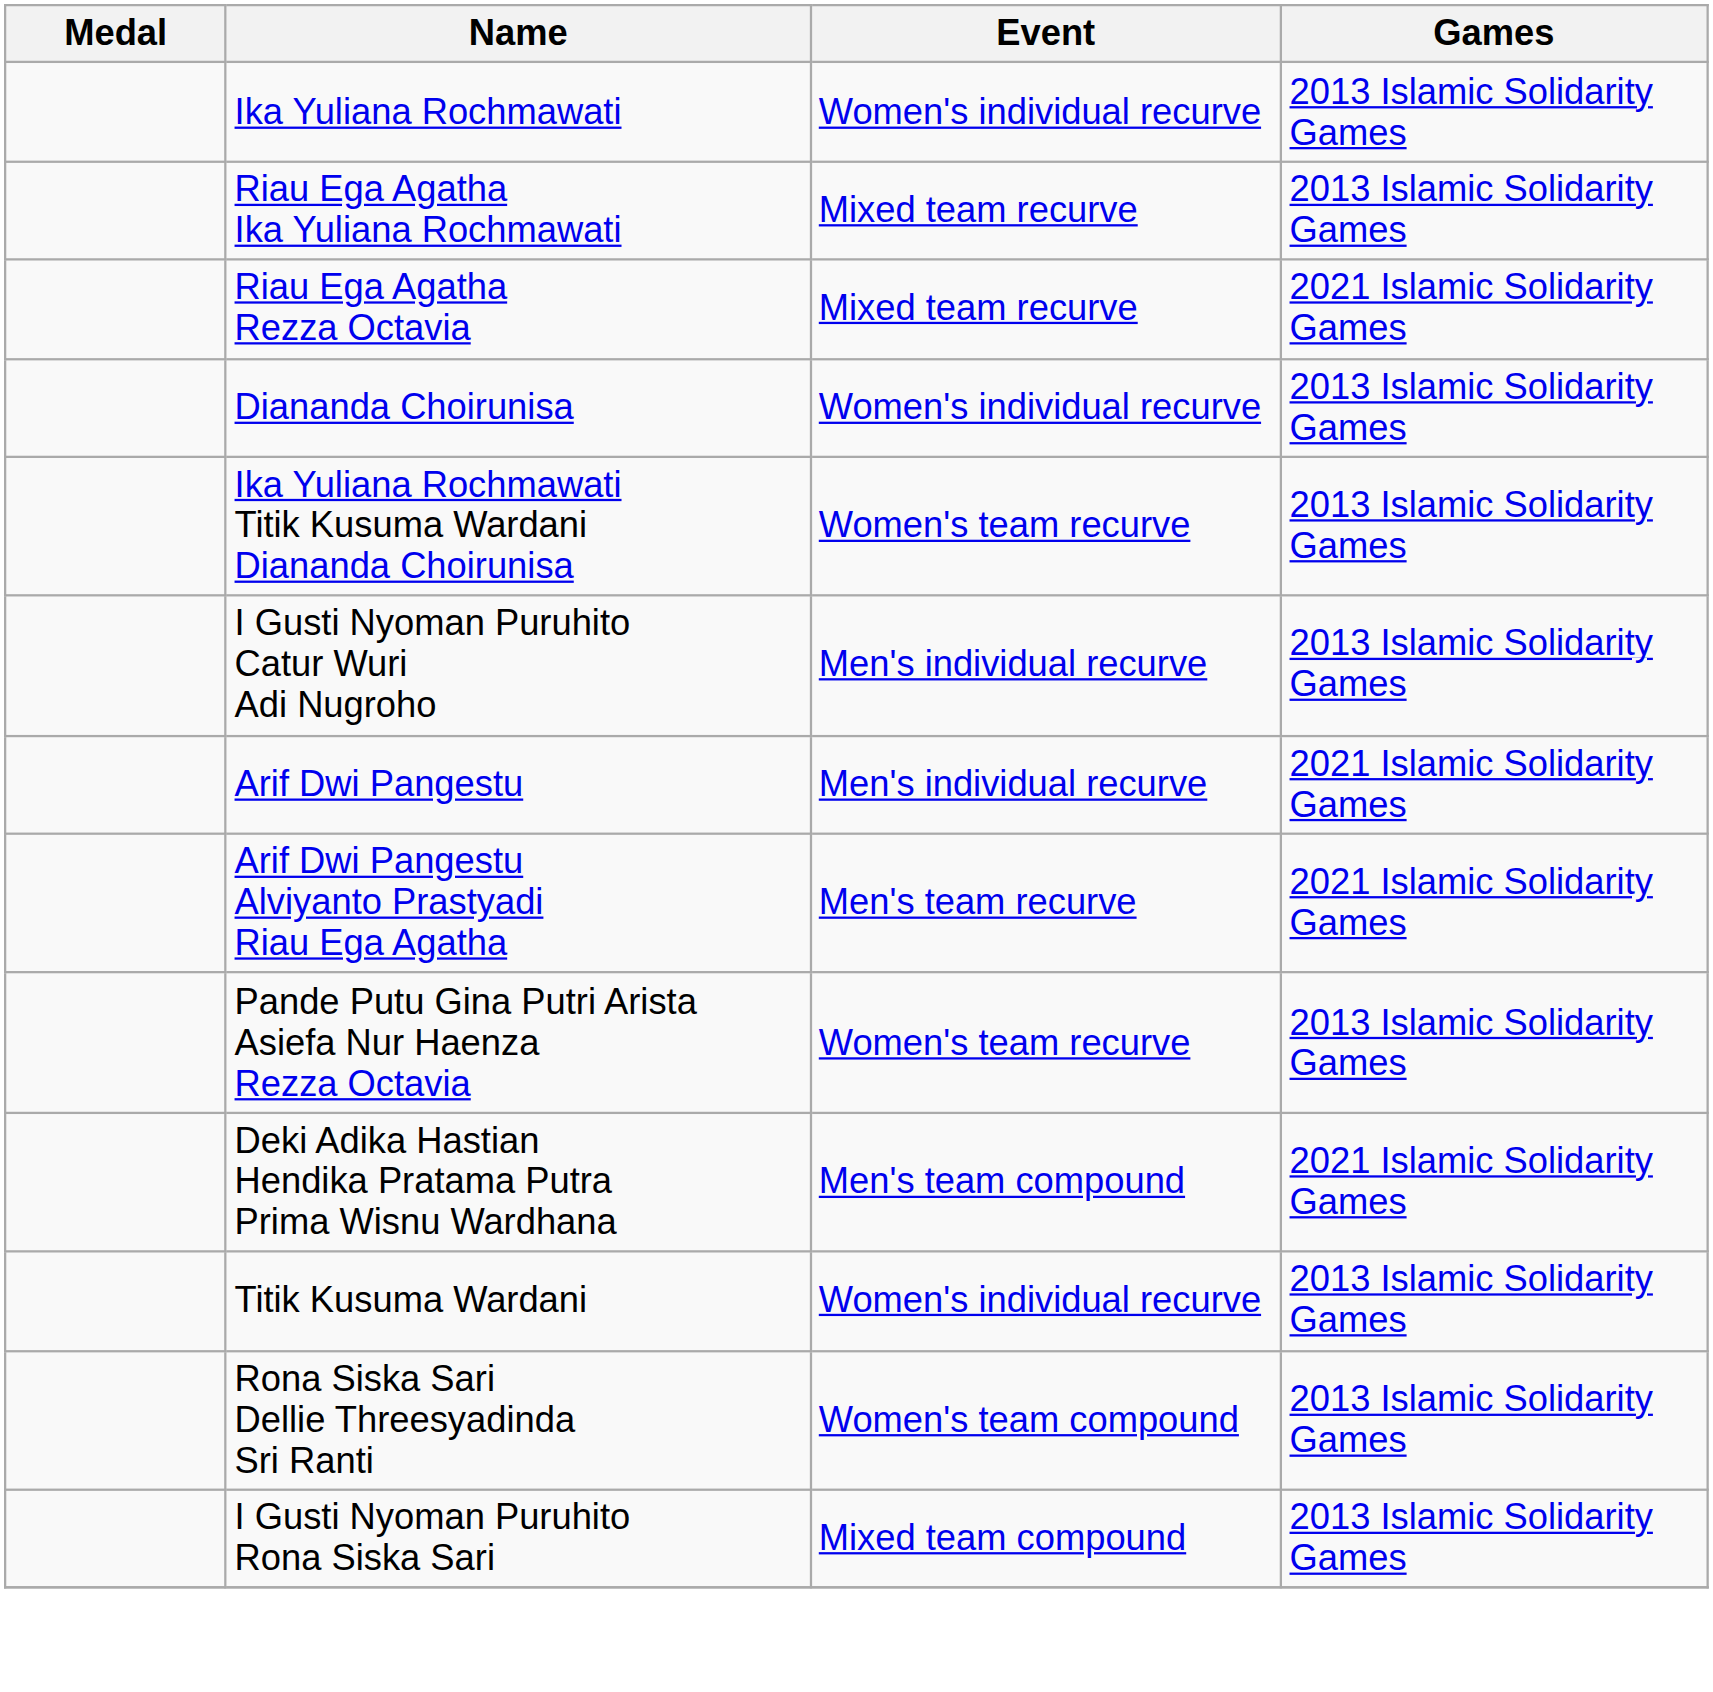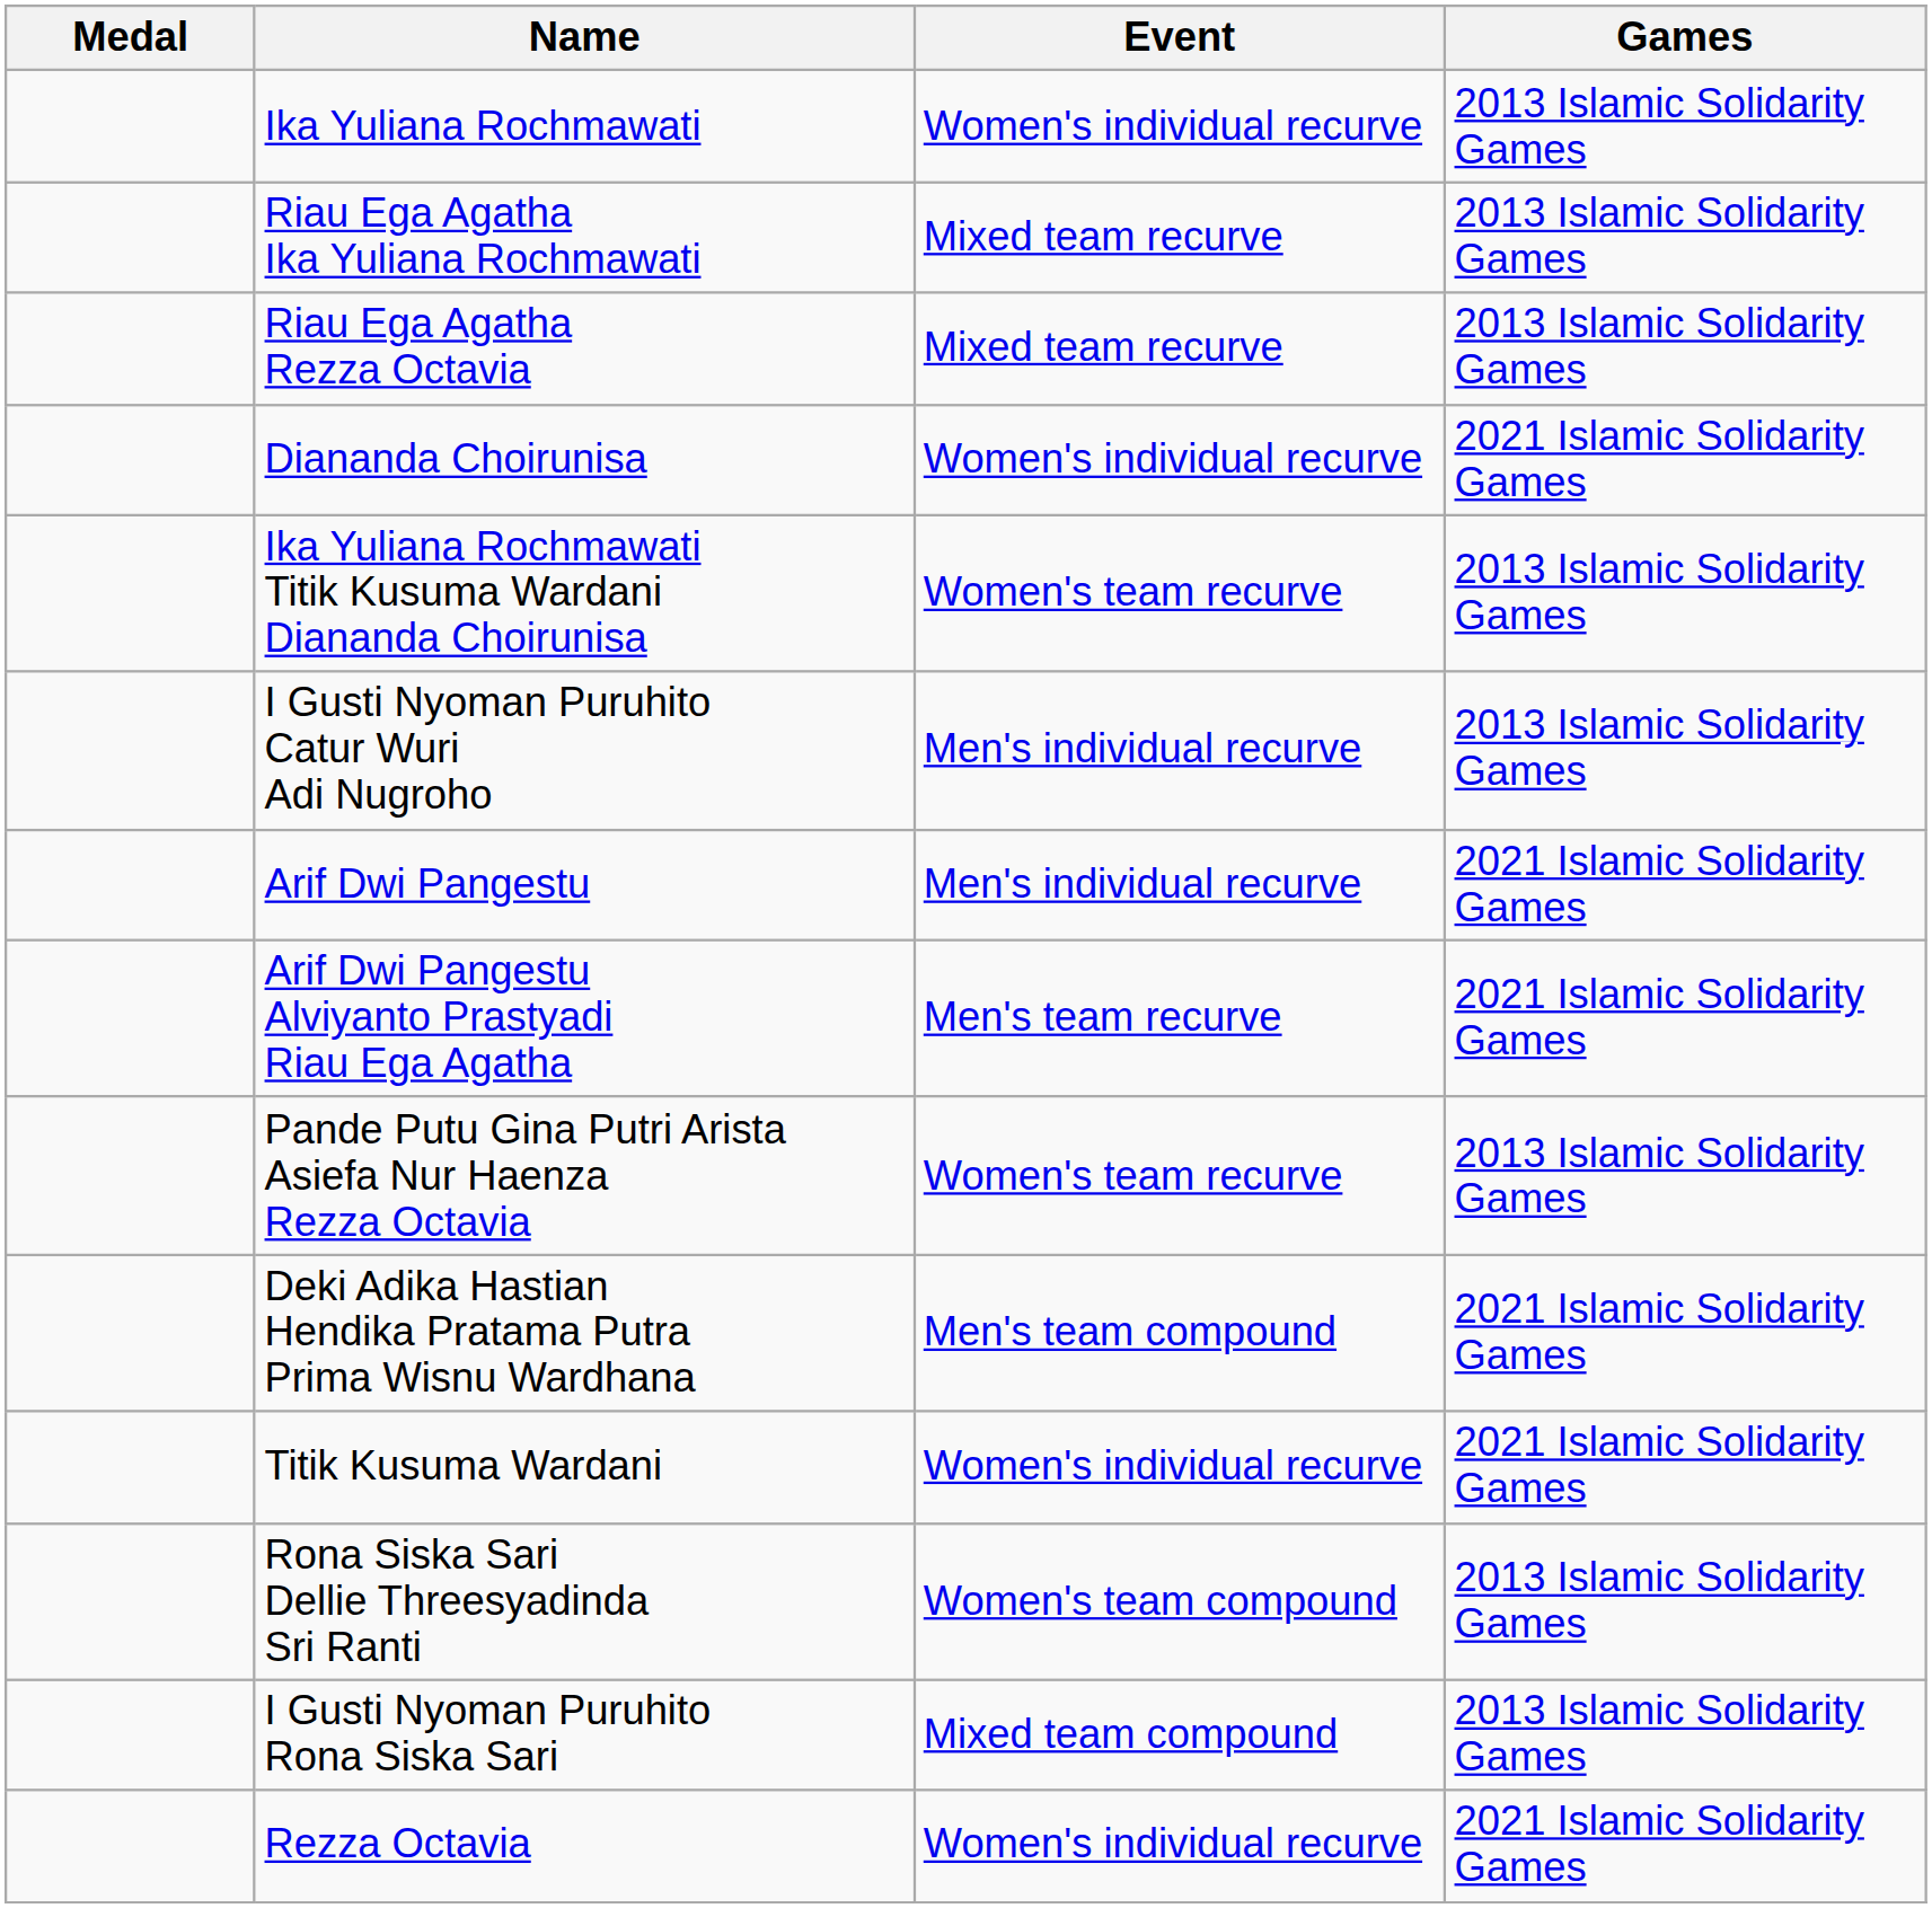 <table class="wikitable sortable" style="font-size:100%">
 <tr>
 <th width="90">Medal</th>
 <th width="250">Name</th>
 <th width="200">Event</th>
 <th width="180">Games</th>
 </tr>
 <tr>
 <td></td>
 <td><a href='#'>Ika Yuliana Rochmawati</a></td>
 <td><a href='#'>Women's individual recurve</a></td>
 <td><a href='#'>2013 Islamic Solidarity Games</a></td>
 </tr>
 <tr>
 <td></td>
 <td><a href='#'>Riau Ega Agatha</a><br><a href='#'>Ika Yuliana Rochmawati</a></td>
 <td><a href='#'>Mixed team recurve</a></td>
 <td><a href='#'>2013 Islamic Solidarity Games</a></td>
 </tr>
 <tr>
 <td></td>
 <td><a href='#'>Riau Ega Agatha</a><br><a href='#'>Rezza Octavia</a></td>
 <td><a href='#'>Mixed team recurve</a></td>
-<td><a href='#'>2021 Islamic Solidarity Games</a></td>
+<td><a href='#'>2013 Islamic Solidarity Games</a></td>
 </tr>
 <tr>
 <td></td>
 <td><a href='#'>Diananda Choirunisa</a></td>
 <td><a href='#'>Women's individual recurve</a></td>
-<td><a href='#'>2013 Islamic Solidarity Games</a></td>
+<td><a href='#'>2021 Islamic Solidarity Games</a></td>
 </tr>
 <tr>
 <td></td>
 <td><a href='#'>Ika Yuliana Rochmawati</a><br>Titik Kusuma Wardani<br><a href='#'>Diananda Choirunisa</a></td>
 <td><a href='#'>Women's team recurve</a></td>
 <td><a href='#'>2013 Islamic Solidarity Games</a></td>
 </tr>
 <tr>
 <td></td>
 <td>I Gusti Nyoman Puruhito<br>Catur Wuri<br>Adi Nugroho</td>
 <td><a href='#'>Men's individual recurve</a></td>
 <td><a href='#'>2013 Islamic Solidarity Games</a></td>
 </tr>
 <tr>
 <td></td>
 <td><a href='#'>Arif Dwi Pangestu</a></td>
 <td><a href='#'>Men's individual recurve</a></td>
 <td><a href='#'>2021 Islamic Solidarity Games</a></td>
 </tr>
 <tr>
 <td></td>
 <td><a href='#'>Arif Dwi Pangestu</a><br><a href='#'>Alviyanto Prastyadi</a><br><a href='#'>Riau Ega Agatha</a></td>
 <td><a href='#'>Men's team recurve</a></td>
 <td><a href='#'>2021 Islamic Solidarity Games</a></td>
 </tr>
 <tr>
 <td></td>
 <td>Pande Putu Gina Putri Arista<br>Asiefa Nur Haenza<br><a href='#'>Rezza Octavia</a></td>
 <td><a href='#'>Women's team recurve</a></td>
 <td><a href='#'>2013 Islamic Solidarity Games</a></td>
 </tr>
 <tr>
 <td></td>
 <td>Deki Adika Hastian<br>Hendika Pratama Putra<br>Prima Wisnu Wardhana</td>
 <td><a href='#'>Men's team compound</a></td>
 <td><a href='#'>2021 Islamic Solidarity Games</a></td>
 </tr>
 <tr>
 <td></td>
 <td>Titik Kusuma Wardani</td>
 <td><a href='#'>Women's individual recurve</a></td>
-<td><a href='#'>2013 Islamic Solidarity Games</a></td>
+<td><a href='#'>2021 Islamic Solidarity Games</a></td>
 </tr>
 <tr>
 <td></td>
 <td>Rona Siska Sari<br>Dellie Threesyadinda<br>Sri Ranti</td>
 <td><a href='#'>Women's team compound</a></td>
 <td><a href='#'>2013 Islamic Solidarity Games</a></td>
 </tr>
 <tr>
 <td></td>
 <td>I Gusti Nyoman Puruhito<br>Rona Siska Sari</td>
 <td><a href='#'>Mixed team compound</a></td>
 <td><a href='#'>2013 Islamic Solidarity Games</a></td>
 </tr>
 <tr>
+<td></td>
+<td><a href='#'>Rezza Octavia</a></td>
+<td><a href='#'>Women's individual recurve</a></td>
+<td><a href='#'>2021 Islamic Solidarity Games</a></td>
+</tr>
+<tr>
 </tr>
 </table>
